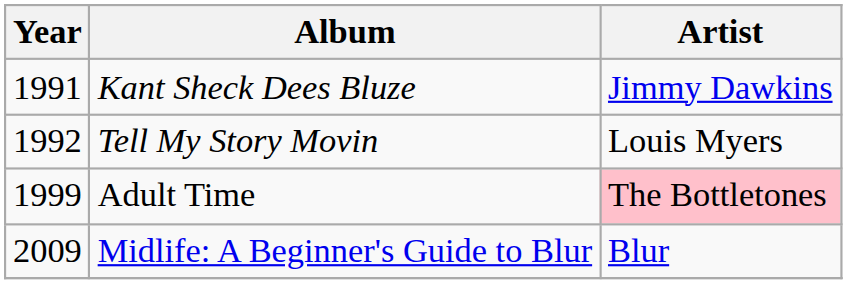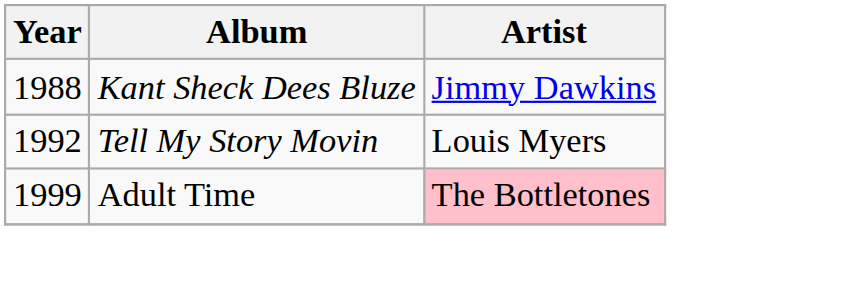 <table class="wikitable">
 <tr>
 <th>Year</th>
 <th>Album</th>
 <th>Artist</th>
 </tr>
 <tr>
-<td>1991</td>
+<td>1988</td>
 <td><em>Kant Sheck Dees Bluze</em></td>
 <td><a href='#'>Jimmy Dawkins</a></td>
 </tr>
 <tr>
 <td>1992</td>
 <td><em>Tell My Story Movin<strong></td>
 <td>Louis Myers</td>
 </tr>
 <tr>
 <td>1999</td>
 <td></em>Adult Time<em></td>
 <td style="background: pink;">The Bottletones</td>
 </tr>
 <tr>
-<td>2009</td>
-<td></em><a href='#'>Midlife: A Beginner's Guide to Blur</a><em></td>
-<td><a href='#'>Blur</a></td>
-</tr>
-<tr>
 </tr>
 </table>
